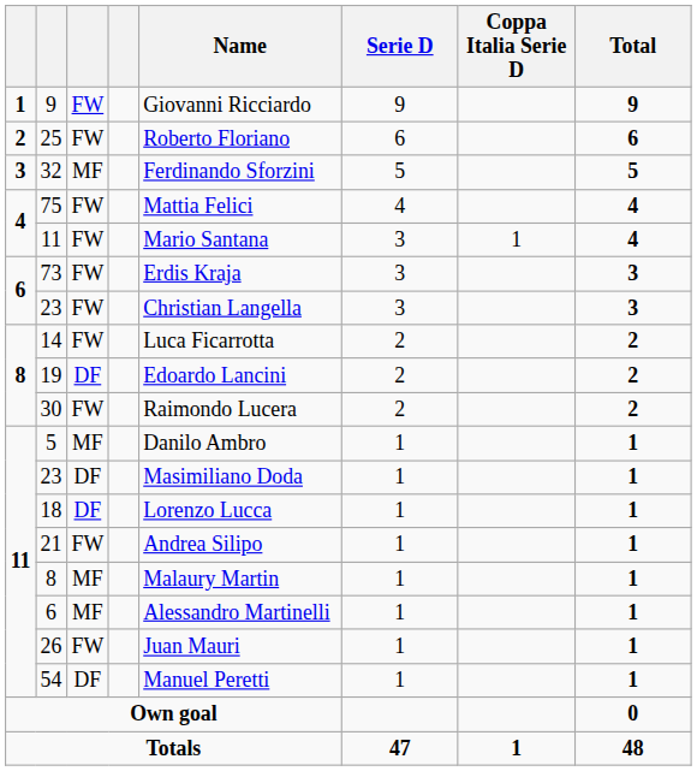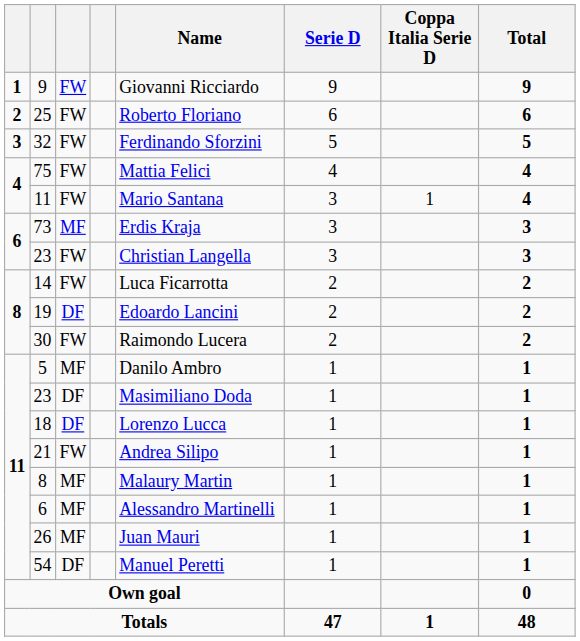 <table class="wikitable" style="text-align:center">
 <tr>
 <th width=15></th>
 <th width=15></th>
 <th width=15></th>
 <th width=15></th>
 <th width=145>Name</th>
 <th width=80><strong><a href='#'>Serie D</a></strong></th>
 <th width=80><strong>Coppa Italia Serie D</strong></th>
 <th width=80>Total</th>
 </tr>
 <tr>
 <td><strong>1</strong></td>
 <td>9</td>
 <td><a href='#'>FW</a></td>
 <td></td>
 <td align=left>Giovanni Ricciardo</td>
 <td>9</td>
 <td></td>
 <td><strong>9</strong></td>
 </tr>
 <tr>
 <td><strong>2</strong></td>
 <td>25</td>
 <td>FW</td>
 <td></td>
 <td align=left><a href='#'>Roberto Floriano</a></td>
 <td>6</td>
 <td></td>
 <td><strong>6</strong></td>
 </tr>
 <tr>
 <td><strong>3</strong></td>
 <td>32</td>
-<td>MF</td>
+<td>FW</td>
 <td></td>
 <td align=left><a href='#'>Ferdinando Sforzini</a></td>
 <td>5</td>
 <td></td>
 <td><strong>5</strong></td>
 </tr>
 <tr>
 <td rowspan=2><strong>4</strong></td>
 <td>75</td>
 <td>FW</td>
 <td></td>
 <td align=left><a href='#'>Mattia Felici</a></td>
 <td>4</td>
 <td></td>
 <td><strong>4</strong></td>
 </tr>
 <tr>
 <td>11</td>
 <td>FW</td>
 <td></td>
 <td align=left><a href='#'>Mario Santana</a></td>
 <td>3</td>
 <td>1</td>
 <td><strong>4</strong></td>
 </tr>
 <tr>
 <td rowspan=2><strong>6</strong></td>
 <td>73</td>
-<td>FW</td>
+<td><a href='#'>MF</a></td>
 <td></td>
 <td align=left><a href='#'>Erdis Kraja</a></td>
 <td>3</td>
 <td></td>
 <td><strong>3</strong></td>
 </tr>
 <tr>
 <td>23</td>
 <td>FW</td>
 <td></td>
 <td align=left><a href='#'>Christian Langella</a></td>
 <td>3</td>
 <td></td>
 <td><strong>3</strong></td>
 </tr>
 <tr>
 <td rowspan=3><strong>8</strong></td>
 <td>14</td>
 <td>FW</td>
 <td></td>
 <td align=left>Luca Ficarrotta</td>
 <td>2</td>
 <td></td>
 <td><strong>2</strong></td>
 </tr>
 <tr>
 <td>19</td>
 <td><a href='#'>DF</a></td>
 <td></td>
 <td align=left><a href='#'>Edoardo Lancini</a></td>
 <td>2</td>
 <td></td>
 <td><strong>2</strong></td>
 </tr>
 <tr>
 <td>30</td>
 <td>FW</td>
 <td></td>
 <td align=left>Raimondo Lucera</td>
 <td>2</td>
 <td></td>
 <td><strong>2</strong></td>
 </tr>
 <tr>
 <td rowspan=8><strong>11</strong></td>
 <td>5</td>
 <td>MF</td>
 <td></td>
 <td align=left>Danilo Ambro</td>
 <td>1</td>
 <td></td>
 <td><strong>1</strong></td>
 </tr>
 <tr>
 <td>23</td>
 <td>DF</td>
 <td></td>
 <td align=left><a href='#'>Masimiliano Doda</a></td>
 <td>1</td>
 <td></td>
 <td><strong>1</strong></td>
 </tr>
 <tr>
 <td>18</td>
 <td><a href='#'>DF</a></td>
 <td></td>
 <td align=left><a href='#'>Lorenzo Lucca</a></td>
 <td>1</td>
 <td></td>
 <td><strong>1</strong></td>
 </tr>
 <tr>
 <td>21</td>
 <td>FW</td>
 <td></td>
 <td align=left><a href='#'>Andrea Silipo</a></td>
 <td>1</td>
 <td></td>
 <td><strong>1</strong></td>
 </tr>
 <tr>
 <td>8</td>
 <td>MF</td>
 <td></td>
 <td align=left><a href='#'>Malaury Martin</a></td>
 <td>1</td>
 <td></td>
 <td><strong>1</strong></td>
 </tr>
 <tr>
 <td>6</td>
 <td>MF</td>
 <td></td>
 <td align=left><a href='#'>Alessandro Martinelli</a></td>
 <td>1</td>
 <td></td>
 <td><strong>1</strong></td>
 </tr>
 <tr>
 <td>26</td>
-<td>FW</td>
+<td>MF</td>
 <td></td>
 <td align=left><a href='#'>Juan Mauri</a></td>
 <td>1</td>
 <td></td>
 <td><strong>1</strong></td>
 </tr>
 <tr>
 <td>54</td>
 <td>DF</td>
 <td></td>
 <td align=left><a href='#'>Manuel Peretti</a></td>
 <td>1</td>
 <td></td>
 <td><strong>1</strong></td>
 </tr>
 <tr>
 <td colspan=5><strong>Own goal</strong></td>
 <td></td>
 <td></td>
 <td><strong>0</strong></td>
 </tr>
 <tr>
 <td colspan=5><strong>Totals</strong></td>
 <td><strong>47</strong></td>
 <td><strong>1</strong></td>
 <td><strong>48</strong></td>
 </tr>
 </table>
